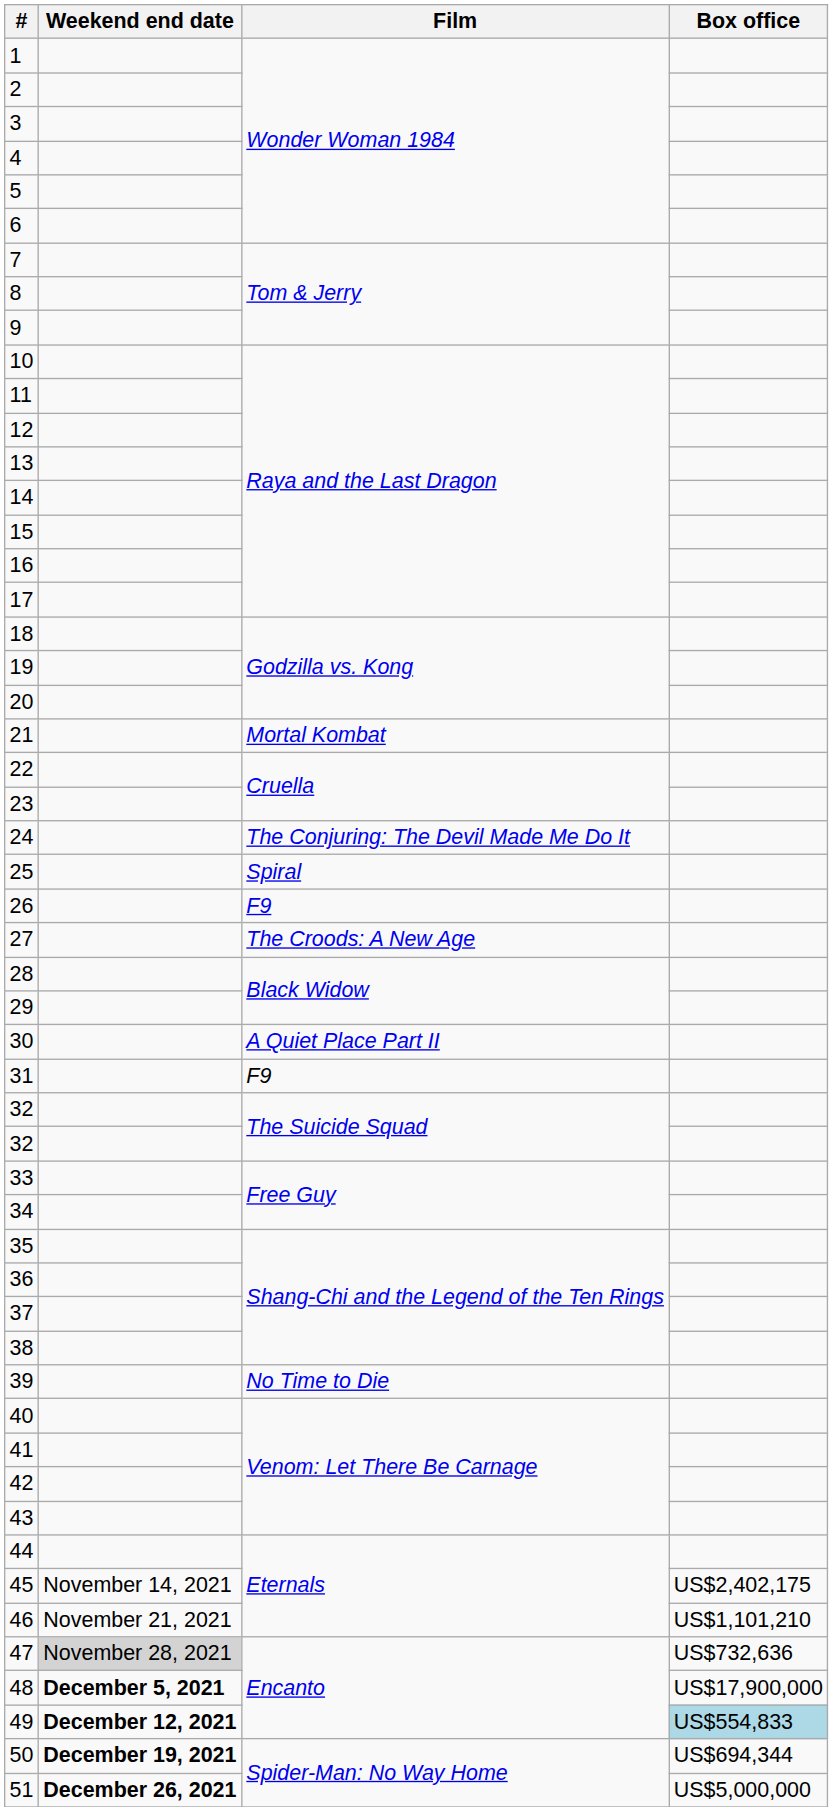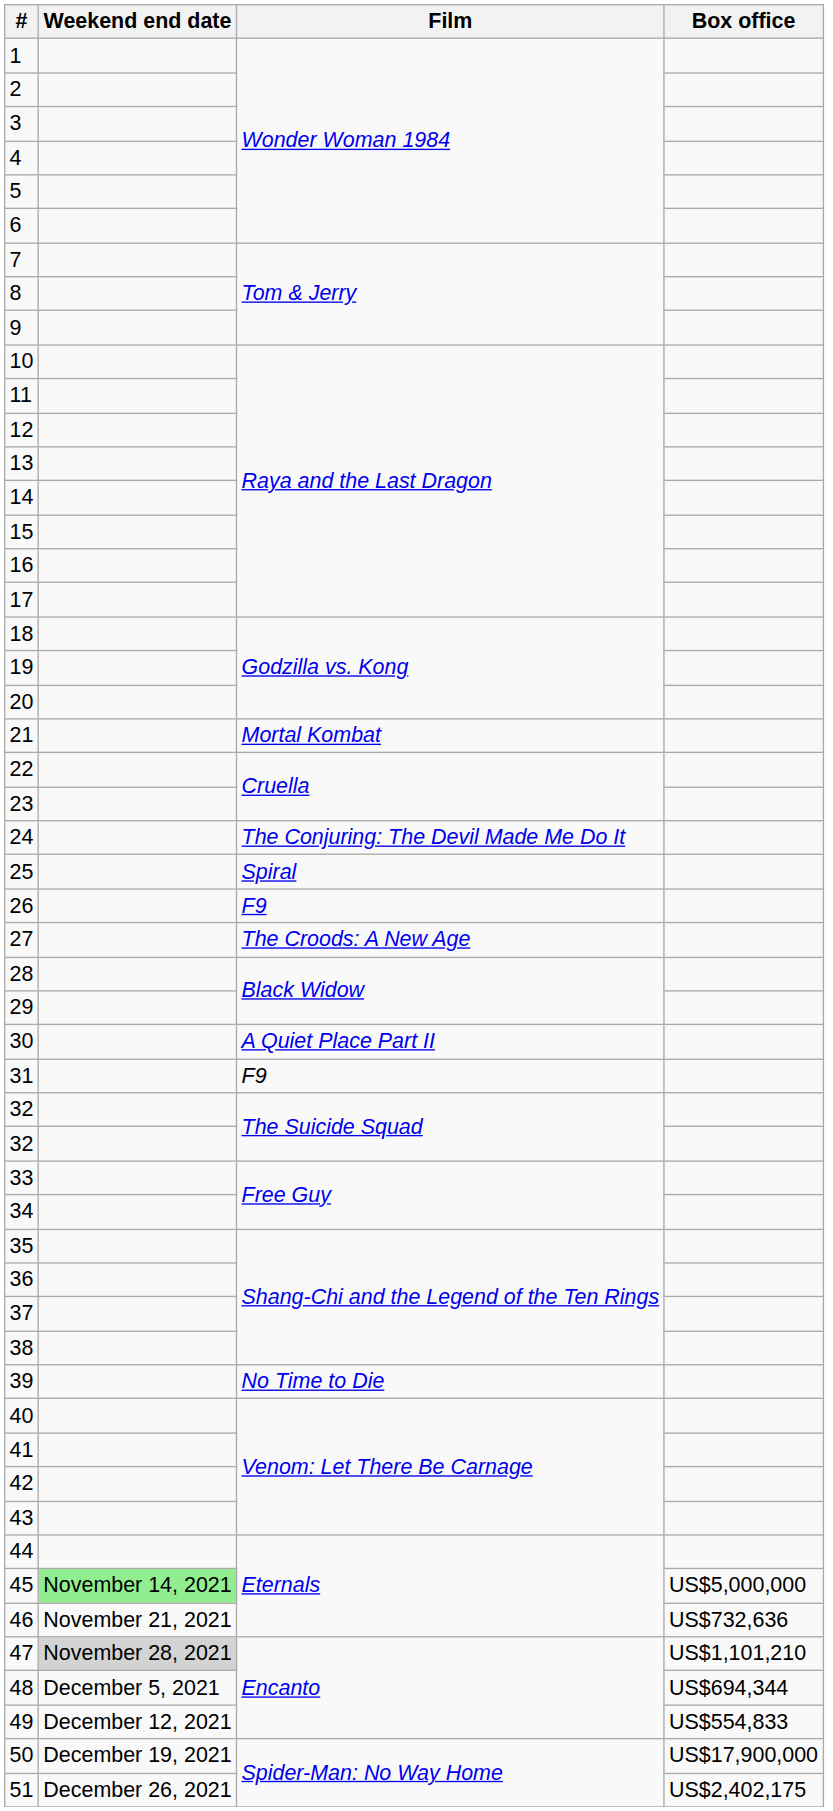 <table class="wikitable sortable">
 <tr>
 <th abbr="Week">#</th>
 <th abbr="Date">Weekend end date</th>
 <th>Film</th>
 <th>Box office</th>
 </tr>
 <tr>
 <td>1</td>
 <td></td>
 <td rowspan="6"><em><a href='#'>Wonder Woman 1984</a></em></td>
 <td></td>
 </tr>
 <tr>
 <td>2</td>
 <td></td>
 <td></td>
 </tr>
 <tr>
 <td>3</td>
 <td></td>
 <td></td>
 </tr>
 <tr>
 <td>4</td>
 <td></td>
 <td></td>
 </tr>
 <tr>
 <td>5</td>
 <td></td>
 <td></td>
 </tr>
 <tr>
 <td>6</td>
 <td></td>
 <td></td>
 </tr>
 <tr>
 <td>7</td>
 <td></td>
 <td rowspan=3><em><a href='#'>Tom & Jerry</a></em></td>
 <td></td>
 </tr>
 <tr>
 <td>8</td>
 <td></td>
 <td></td>
 </tr>
 <tr>
 <td>9</td>
 <td></td>
 <td></td>
 </tr>
 <tr>
 <td>10</td>
 <td></td>
 <td rowspan="8"><em><a href='#'>Raya and the Last Dragon</a></em></td>
 <td></td>
 </tr>
 <tr>
 <td>11</td>
 <td></td>
 <td></td>
 </tr>
 <tr>
 <td>12</td>
 <td></td>
 <td></td>
 </tr>
 <tr>
 <td>13</td>
 <td></td>
 <td></td>
 </tr>
 <tr>
 <td>14</td>
 <td></td>
 <td></td>
 </tr>
 <tr>
 <td>15</td>
 <td></td>
 <td></td>
 </tr>
 <tr>
 <td>16</td>
 <td></td>
 <td></td>
 </tr>
 <tr>
 <td>17</td>
 <td></td>
 <td></td>
 </tr>
 <tr>
 <td>18</td>
 <td></td>
 <td rowspan="3"><em><a href='#'>Godzilla vs. Kong</a></em></td>
 <td></td>
 </tr>
 <tr>
 <td>19</td>
 <td></td>
 <td></td>
 </tr>
 <tr>
 <td>20</td>
 <td></td>
 <td></td>
 </tr>
 <tr>
 <td>21</td>
 <td></td>
 <td><em><a href='#'>Mortal Kombat</a></em></td>
 <td></td>
 </tr>
 <tr>
 <td>22</td>
 <td></td>
 <td rowspan="2"><em><a href='#'>Cruella</a></em></td>
 <td></td>
 </tr>
 <tr>
 <td>23</td>
 <td></td>
 <td></td>
 </tr>
 <tr>
 <td>24</td>
 <td></td>
 <td><em><a href='#'>The Conjuring: The Devil Made Me Do It</a></em></td>
 <td></td>
 </tr>
 <tr>
 <td>25</td>
 <td></td>
 <td><em><a href='#'>Spiral</a></em></td>
 <td></td>
 </tr>
 <tr>
 <td>26</td>
 <td></td>
 <td><em><a href='#'>F9</a></em></td>
 <td></td>
 </tr>
 <tr>
 <td>27</td>
 <td></td>
 <td><em><a href='#'>The Croods: A New Age</a></em></td>
 <td></td>
 </tr>
 <tr>
 <td>28</td>
 <td></td>
 <td rowspan=2><em><a href='#'>Black Widow</a></em></td>
 <td></td>
 </tr>
 <tr>
 <td>29</td>
 <td></td>
 <td></td>
 </tr>
 <tr>
 <td>30</td>
 <td></td>
 <td><em><a href='#'>A Quiet Place Part II</a></em></td>
 <td></td>
 </tr>
 <tr>
 <td>31</td>
 <td></td>
 <td><em>F9</em></td>
 <td></td>
 </tr>
 <tr>
 <td>32</td>
 <td></td>
 <td rowspan=2><em><a href='#'>The Suicide Squad</a></em></td>
 <td></td>
 </tr>
 <tr>
 <td>32</td>
 <td></td>
 <td></td>
 </tr>
 <tr>
 <td>33</td>
 <td></td>
 <td rowspan=2><em><a href='#'>Free Guy</a></em></td>
 <td></td>
 </tr>
 <tr>
 <td>34</td>
 <td></td>
 <td></td>
 </tr>
 <tr>
 <td>35</td>
 <td></td>
 <td rowspan=4><em><a href='#'>Shang-Chi and the Legend of the Ten Rings</a></em></td>
 <td></td>
 </tr>
 <tr>
 <td>36</td>
 <td></td>
 <td></td>
 </tr>
 <tr>
 <td>37</td>
 <td></td>
 <td></td>
 </tr>
 <tr>
 <td>38</td>
 <td></td>
 <td></td>
 </tr>
 <tr>
 <td>39</td>
 <td></td>
 <td><em><a href='#'>No Time to Die</a></em></td>
 <td></td>
 </tr>
 <tr>
 <td>40</td>
 <td></td>
 <td rowspan=4><em><a href='#'>Venom: Let There Be Carnage</a></em></td>
 <td></td>
 </tr>
 <tr>
 <td>41</td>
 <td></td>
 <td></td>
 </tr>
 <tr>
 <td>42</td>
 <td></td>
 <td></td>
 </tr>
 <tr>
 <td>43</td>
 <td></td>
 <td></td>
 </tr>
 <tr>
 <td>44</td>
 <td></td>
 <td rowspan="3"><em><a href='#'>Eternals</a></em></td>
 <td></td>
 </tr>
 <tr>
 <td>45</td>
-<td>November 14, 2021</td>
-<td>US$2,402,175</td>
+<td style="background: lightgreen;">November 14, 2021</td>
+<td>US$5,000,000</td>
 </tr>
 <tr>
 <td>46</td>
 <td>November 21, 2021</td>
-<td>US$1,101,210</td>
+<td>US$732,636</td>
 </tr>
 <tr>
 <td>47</td>
 <td style="background: lightgrey;">November 28, 2021</td>
 <td rowspan="3"><em><a href='#'>Encanto</a></em></td>
-<td>US$732,636</td>
+<td>US$1,101,210</td>
 </tr>
 <tr>
 <td>48</td>
-<td><strong>December 5, 2021</strong></td>
+<td>December 5, 2021</td>
+<td>US$694,344</td>
+</tr>
+<tr>
+<td>49</td>
+<td>December 12, 2021</td>
+<td>US$554,833</td>
+</tr>
+<tr>
+<td>50</td>
+<td>December 19, 2021</td>
+<td rowspan="2"><em><a href='#'>Spider-Man: No Way Home</a></em></td>
 <td>US$17,900,000</td>
 </tr>
 <tr>
-<td>49</td>
-<td><strong>December 12, 2021</strong></td>
-<td style="background: lightblue;">US$554,833</td>
-</tr>
-<tr>
-<td>50</td>
-<td><strong>December 19, 2021</strong></td>
-<td rowspan="2"><em><a href='#'>Spider-Man: No Way Home</a></em></td>
-<td>US$694,344</td>
-</tr>
-<tr>
 <td>51</td>
-<td><strong>December 26, 2021</strong></td>
-<td>US$5,000,000</td>
+<td>December 26, 2021</td>
+<td>US$2,402,175</td>
 </tr>
 </table>
